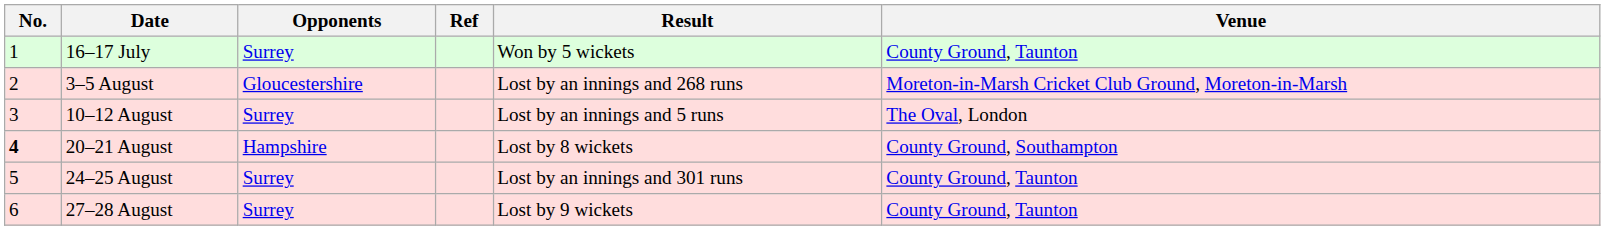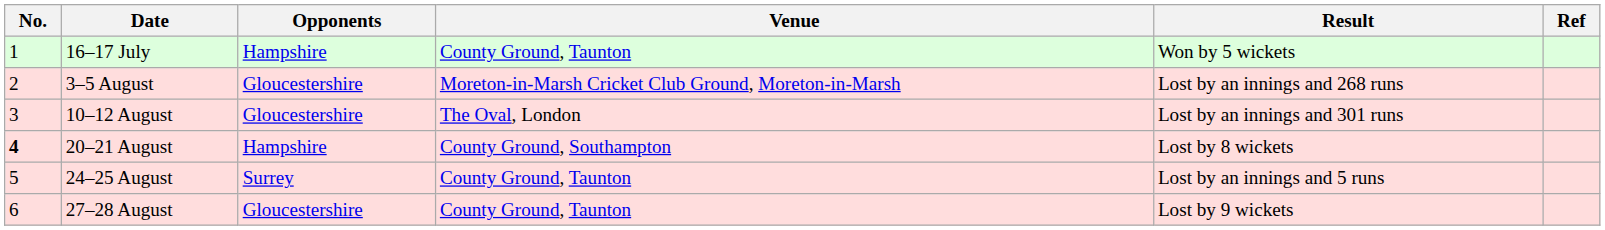 <table class="wikitable" width="80%" style="font-size: 95%">
 <tr bgcolor="#efefef">
 <th>No.</th>
 <th>Date</th>
 <th>Opponents</th>
+<th>Venue</th>
+<th>Result</th>
 <th>Ref</th>
-<th>Result</th>
-<th>Venue</th>
 </tr>
 <tr bgcolor="#ddffdd">
 <td>1</td>
 <td>16–17 July</td>
-<td><a href='#'>Surrey</a></td>
+<td><a href='#'>Hampshire</a></td>
+<td><a href='#'>County Ground</a>, <a href='#'>Taunton</a></td>
+<td>Won by 5 wickets</td>
 <td></td>
-<td>Won by 5 wickets</td>
-<td><a href='#'>County Ground</a>, <a href='#'>Taunton</a></td>
 </tr>
 <tr bgcolor="#ffdddd">
 <td>2</td>
 <td>3–5 August</td>
 <td><a href='#'>Gloucestershire</a></td>
+<td><a href='#'>Moreton-in-Marsh Cricket Club Ground</a>, <a href='#'>Moreton-in-Marsh</a></td>
+<td>Lost by an innings and 268 runs</td>
 <td></td>
-<td>Lost by an innings and 268 runs</td>
-<td><a href='#'>Moreton-in-Marsh Cricket Club Ground</a>, <a href='#'>Moreton-in-Marsh</a></td>
 </tr>
 <tr bgcolor="#ffdddd">
 <td>3</td>
 <td>10–12 August</td>
-<td><a href='#'>Surrey</a></td>
+<td><a href='#'>Gloucestershire</a></td>
+<td><a href='#'>The Oval</a>, London</td>
+<td>Lost by an innings and 301 runs</td>
 <td></td>
-<td>Lost by an innings and 5 runs</td>
-<td><a href='#'>The Oval</a>, London</td>
 </tr>
 <tr bgcolor="#ffdddd">
 <td><strong>4</strong></td>
 <td>20–21 August</td>
 <td><a href='#'>Hampshire</a></td>
+<td><a href='#'>County Ground</a>, <a href='#'>Southampton</a></td>
+<td>Lost by 8 wickets</td>
 <td></td>
-<td>Lost by 8 wickets</td>
-<td><a href='#'>County Ground</a>, <a href='#'>Southampton</a></td>
 </tr>
 <tr bgcolor="#ffdddd">
 <td>5</td>
 <td>24–25 August</td>
 <td><a href='#'>Surrey</a></td>
+<td><a href='#'>County Ground</a>, <a href='#'>Taunton</a></td>
+<td>Lost by an innings and 5 runs</td>
 <td></td>
-<td>Lost by an innings and 301 runs</td>
-<td><a href='#'>County Ground</a>, <a href='#'>Taunton</a></td>
 </tr>
 <tr bgcolor="#ffdddd">
 <td>6</td>
 <td>27–28 August</td>
-<td><a href='#'>Surrey</a></td>
+<td><a href='#'>Gloucestershire</a></td>
+<td><a href='#'>County Ground</a>, <a href='#'>Taunton</a></td>
+<td>Lost by 9 wickets</td>
 <td></td>
-<td>Lost by 9 wickets</td>
-<td><a href='#'>County Ground</a>, <a href='#'>Taunton</a></td>
 </tr>
 </table>
